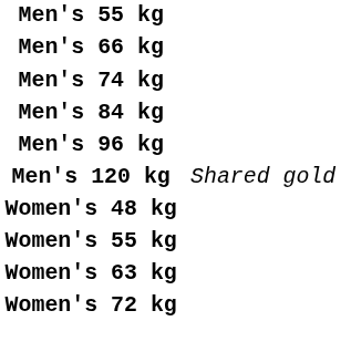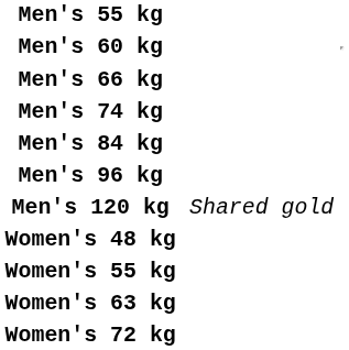 <table>
 <tr valign="top">
 <th scope="row" rowspan=2>Men's 55 kg<br></th>
 <td rowspan=2></td>
 <td rowspan=2></td>
 <td></td>
 </tr>
 <tr>
 <td></td>
+</tr>
+<tr valign="top">
+<th scope="row">Men's 60 kg<br></th>
+<td></td>
+<td></td>
+<td><hr></td>
 </tr>
 <tr valign="top">
 <th scope="row" rowspan=2>Men's 66 kg<br></th>
 <td rowspan=2></td>
 <td rowspan=2></td>
 <td></td>
 </tr>
 <tr>
 <td></td>
 </tr>
 <tr valign="top">
 <th scope="row" rowspan=2>Men's 74 kg<br></th>
 <td rowspan=2></td>
 <td rowspan=2></td>
 <td></td>
 </tr>
 <tr>
 <td></td>
 </tr>
 <tr valign="top">
 <th scope="row" rowspan=2>Men's 84 kg<br></th>
 <td rowspan=2></td>
 <td rowspan=2></td>
 <td></td>
 </tr>
 <tr>
 <td></td>
 </tr>
 <tr valign="top">
 <th scope="row" rowspan=2>Men's 96 kg<br></th>
 <td rowspan=2></td>
 <td rowspan=2></td>
 <td></td>
 </tr>
 <tr>
 <td></td>
 </tr>
 <tr valign="top">
 <th scope="row" rowspan=2>Men's 120 kg<br></th>
 <td></td>
 <td rowspan=2><em>Shared gold</em></td>
 <td></td>
 </tr>
 <tr>
 <td></td>
 <td></td>
 </tr>
 <tr valign="top">
 <th scope="row" rowspan=2>Women's 48 kg<br></th>
 <td rowspan=2></td>
 <td rowspan=2></td>
 <td></td>
 </tr>
 <tr>
 <td></td>
 </tr>
 <tr valign="top">
 <th scope="row" rowspan=2>Women's 55 kg<br></th>
 <td rowspan=2></td>
 <td rowspan=2></td>
 <td></td>
 </tr>
 <tr>
 <td></td>
 </tr>
 <tr valign="top">
 <th scope="row" rowspan=2>Women's 63 kg<br></th>
 <td rowspan=2></td>
 <td rowspan=2></td>
 <td></td>
 </tr>
 <tr>
 <td></td>
 </tr>
 <tr valign="top">
 <th scope="row" rowspan=2>Women's 72 kg<br></th>
 <td rowspan=2></td>
 <td rowspan=2></td>
 <td></td>
 </tr>
 <tr>
 <td></td>
 </tr>
 </table>
